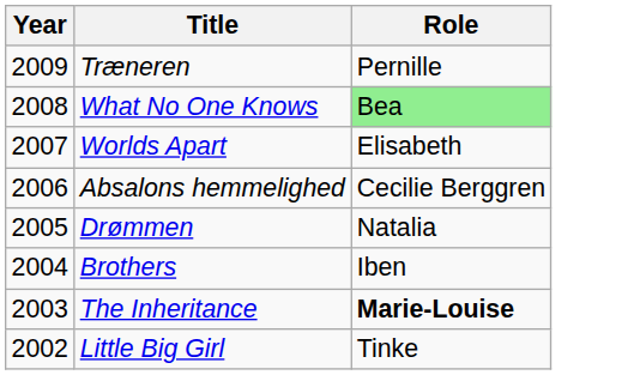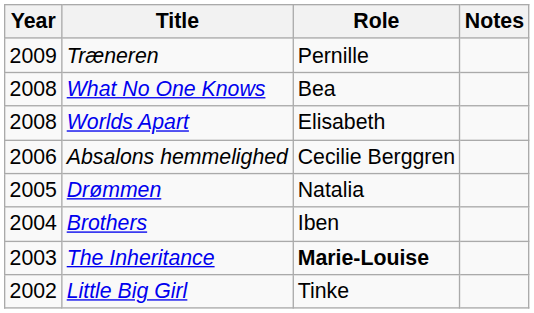 <table class="wikitable sortable">
 <tr>
 <th>Year</th>
 <th>Title</th>
 <th>Role</th>
+<th class="unsortable">Notes</th>
 </tr>
 <tr>
 <td>2009</td>
 <td><em>Træneren</em></td>
 <td>Pernille</td>
+<td></td>
 </tr>
 <tr>
 <td>2008</td>
 <td><em><a href='#'>What No One Knows</a></em></td>
-<td style="background: lightgreen;">Bea</td>
+<td>Bea</td>
+<td></td>
 </tr>
 <tr>
-<td>2007</td>
+<td>2008</td>
 <td><em><a href='#'>Worlds Apart</a></em></td>
 <td>Elisabeth</td>
+<td></td>
 </tr>
 <tr>
 <td>2006</td>
 <td><em>Absalons hemmelighed</em></td>
 <td>Cecilie Berggren</td>
+<td></td>
 </tr>
 <tr>
 <td>2005</td>
 <td><em><a href='#'>Drømmen</a></em></td>
 <td>Natalia</td>
+<td></td>
 </tr>
 <tr>
 <td>2004</td>
 <td><em><a href='#'>Brothers</a></em></td>
 <td>Iben</td>
+<td></td>
 </tr>
 <tr>
 <td>2003</td>
 <td><em><a href='#'>The Inheritance</a></em></td>
 <td><strong>Marie-Louise</strong></td>
+<td></td>
 </tr>
 <tr>
 <td>2002</td>
 <td><em><a href='#'>Little Big Girl</a></em></td>
 <td>Tinke</td>
+<td></td>
 </tr>
 </table>
